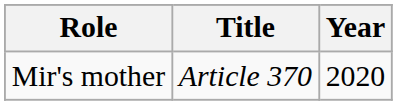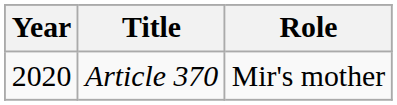 <table class="wikitable sortable plainrowheaders">
 <tr style="text-align:center;">
+<th scope="col">Year</th>
+<th scope="col">Title</th>
 <th scope="col">Role</th>
-<th scope="col">Title</th>
-<th scope="col">Year</th>
 </tr>
 <tr>
+<td>2020</td>
+<td><em>Article 370</em></td>
 <td>Mir's mother</td>
-<td><em>Article 370</em></td>
-<td>2020</td>
 </tr>
 </table>
